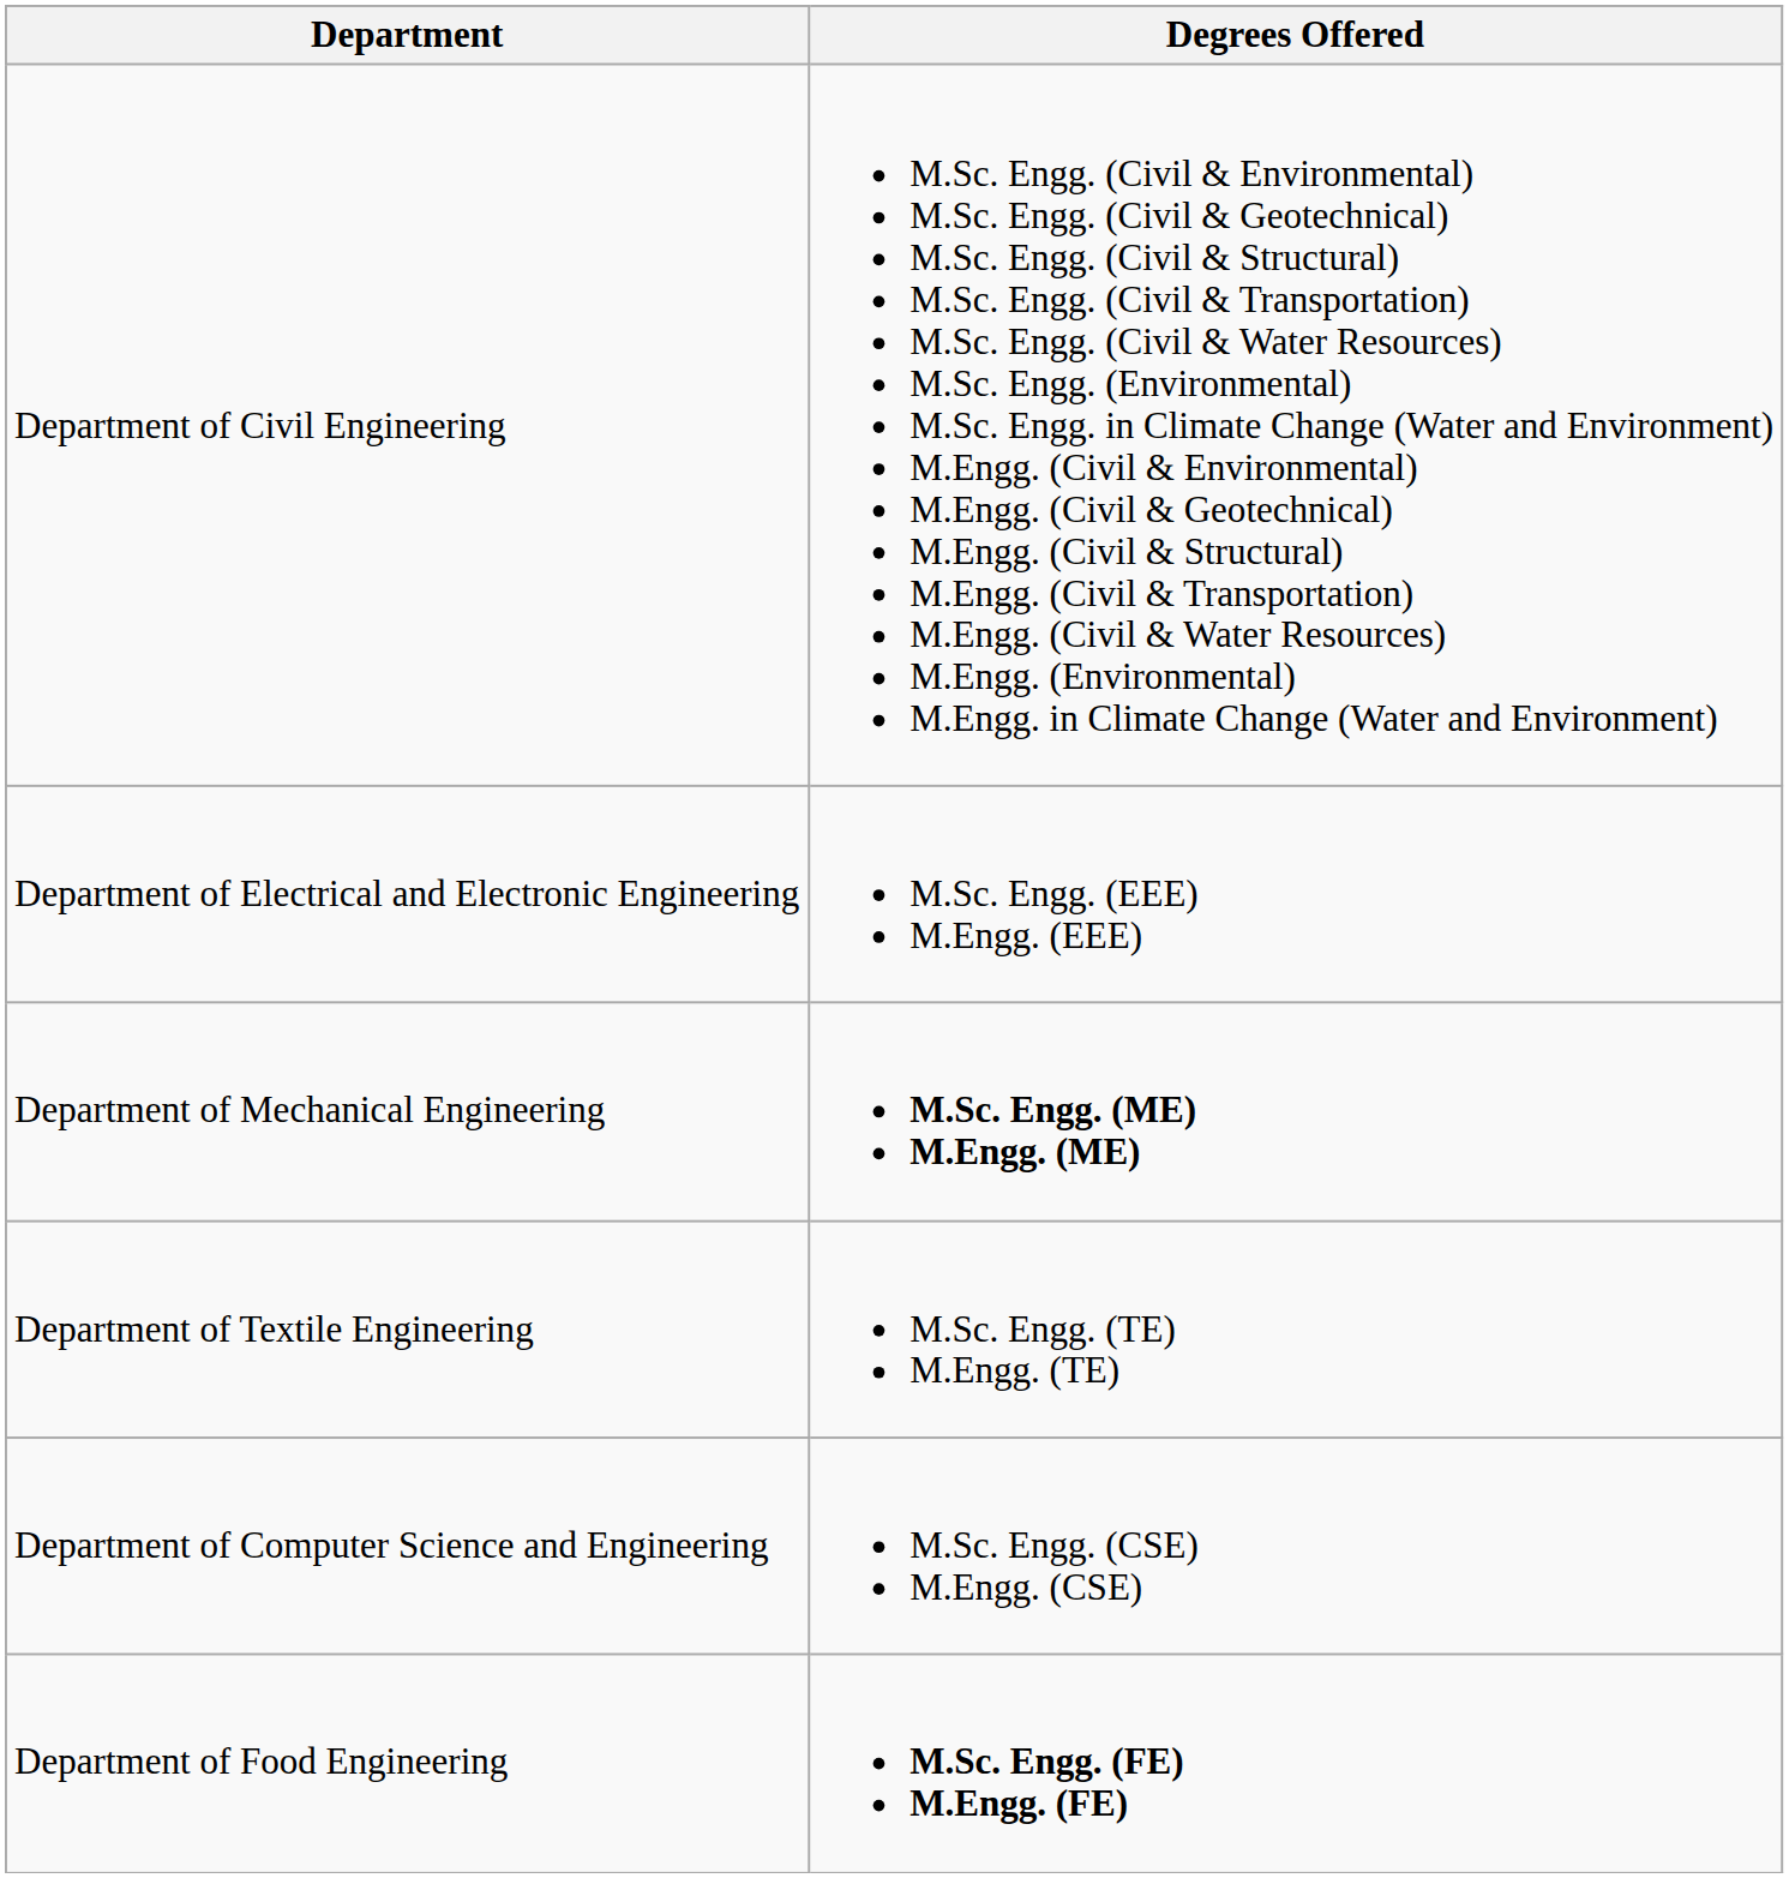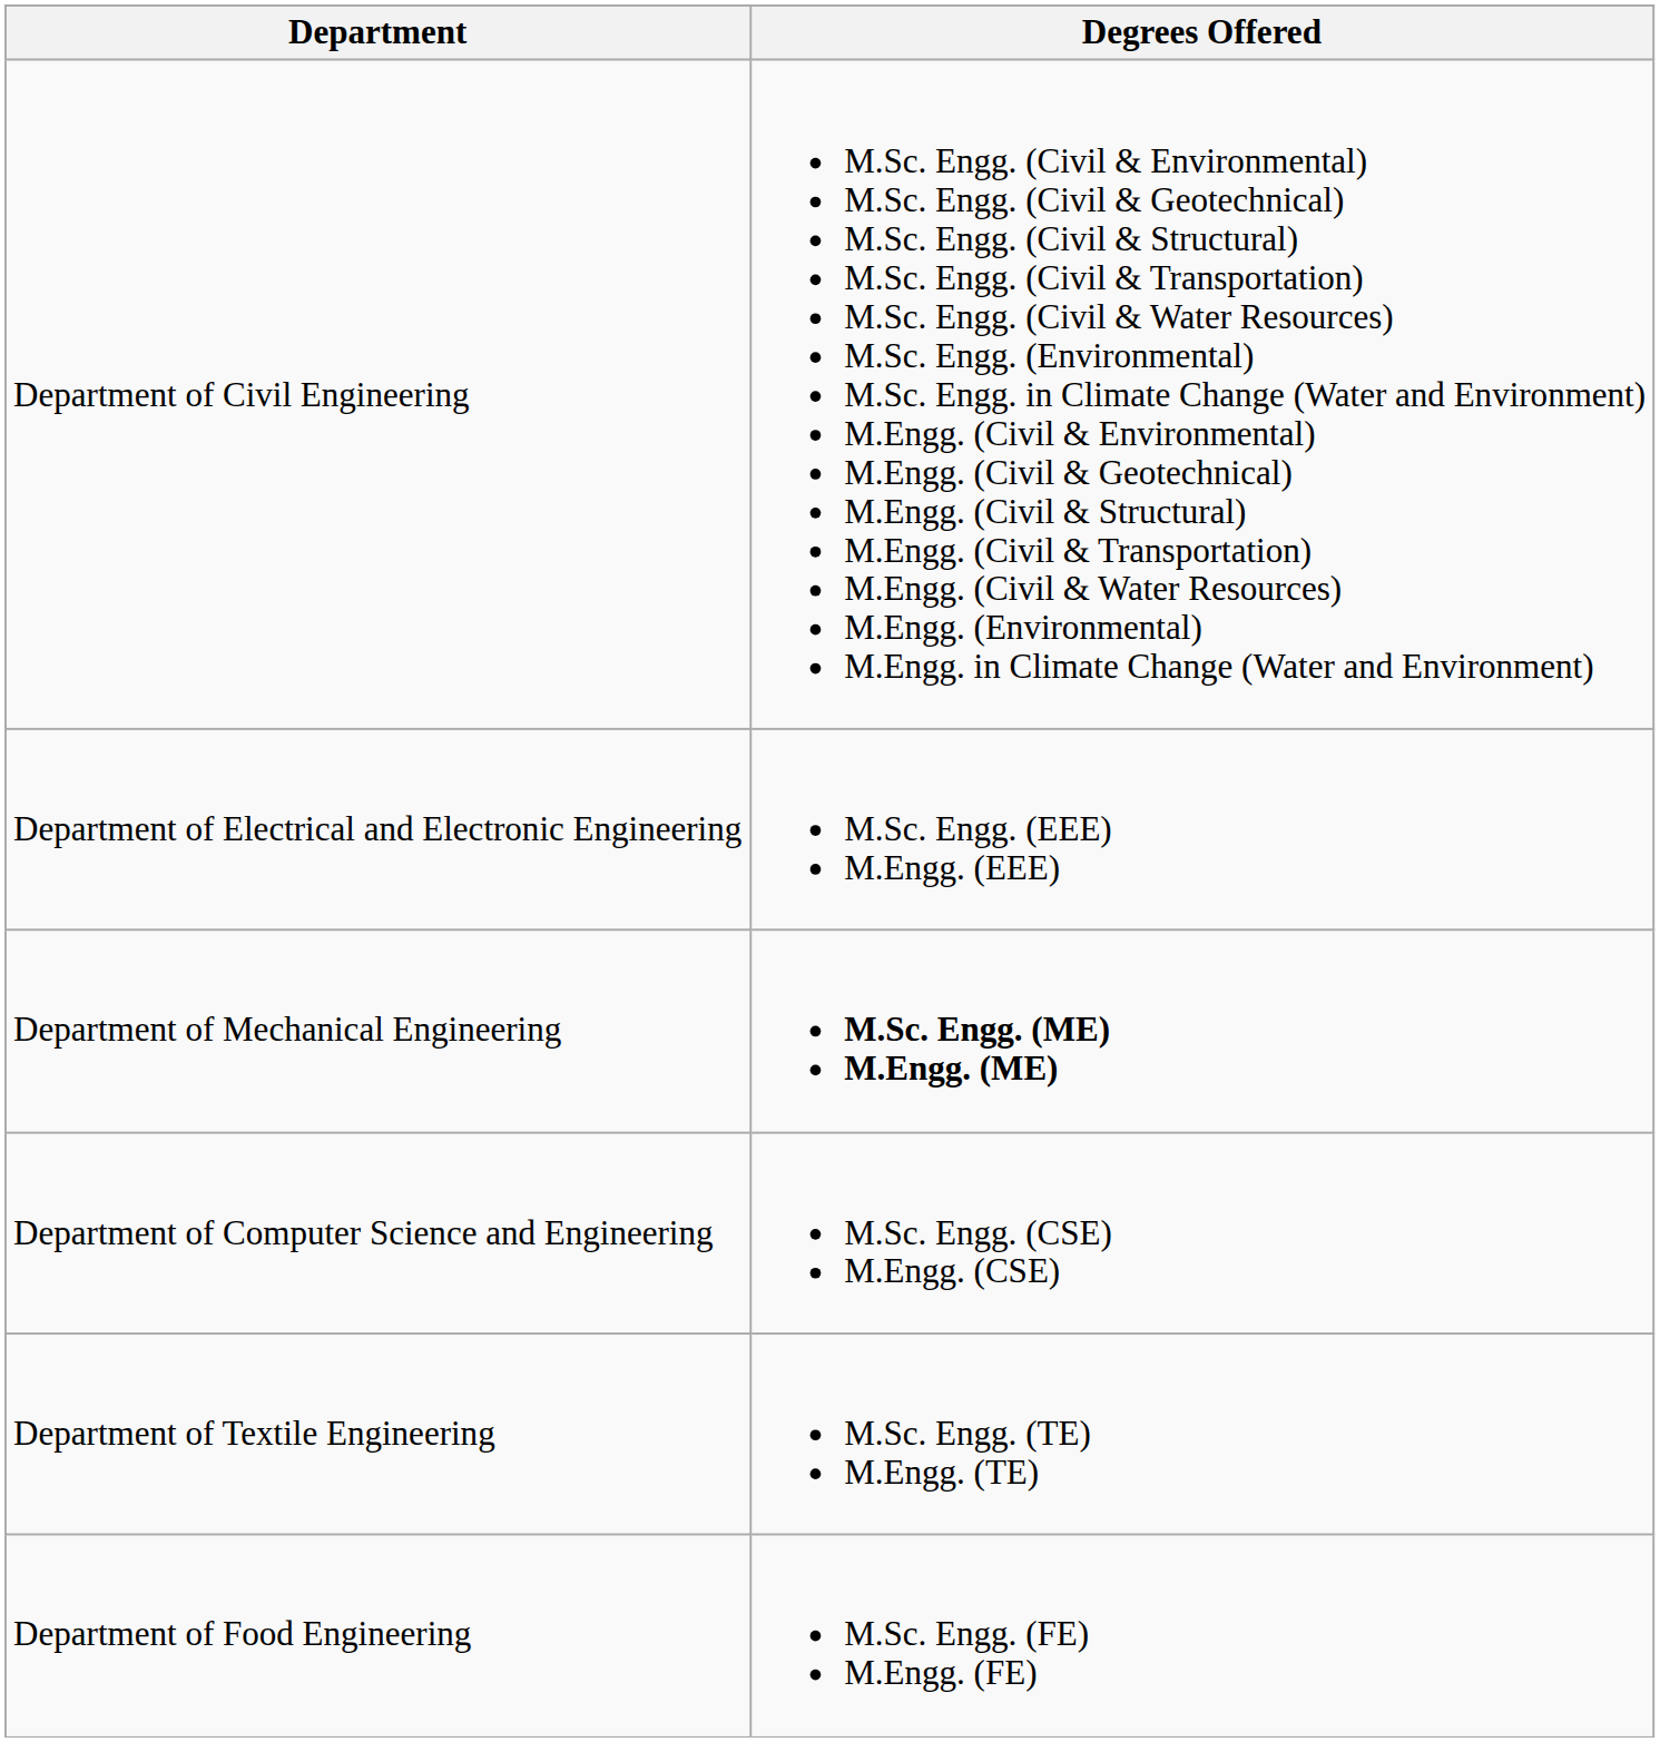 <table class="wikitable">
 <tr>
 <th>Department</th>
 <th>Degrees Offered</th>
 </tr>
 <tr>
 <td>Department of Civil Engineering</td>
 <td><br><ul><li>M.Sc. Engg. (Civil & Environmental)</li><li>M.Sc. Engg. (Civil & Geotechnical)</li><li>M.Sc. Engg. (Civil & Structural)</li><li>M.Sc. Engg. (Civil & Transportation)</li><li>M.Sc. Engg. (Civil & Water Resources)</li><li>M.Sc. Engg. (Environmental)</li><li>M.Sc. Engg. in Climate Change (Water and Environment)</li><li>M.Engg. (Civil & Environmental)</li><li>M.Engg. (Civil & Geotechnical)</li><li>M.Engg. (Civil & Structural)</li><li>M.Engg. (Civil & Transportation)</li><li>M.Engg. (Civil & Water Resources)</li><li>M.Engg. (Environmental)</li><li>M.Engg. in Climate Change (Water and Environment)</li></ul></td>
 </tr>
 <tr>
 <td>Department of Electrical and Electronic Engineering</td>
 <td><br><ul><li>M.Sc. Engg. (EEE)</li><li>M.Engg. (EEE)</li></ul></td>
 </tr>
 <tr>
 <td>Department of Mechanical Engineering</td>
 <td><strong><br><ul><li>M.Sc. Engg. (ME)</li><li>M.Engg. (ME)</li></ul></strong></td>
 </tr>
 <tr>
+<td>Department of Computer Science and Engineering</td>
+<td><br><ul><li>M.Sc. Engg. (CSE)</li><li>M.Engg. (CSE)</li></ul></td>
+</tr>
+<tr>
 <td>Department of Textile Engineering</td>
 <td><br><ul><li>M.Sc. Engg. (TE)</li><li>M.Engg. (TE)</li></ul></td>
 </tr>
 <tr>
-<td>Department of Computer Science and Engineering</td>
-<td><br><ul><li>M.Sc. Engg. (CSE)</li><li>M.Engg. (CSE)</li></ul></td>
-</tr>
-<tr>
 <td>Department of Food Engineering</td>
-<td><strong><br><ul><li>M.Sc. Engg. (FE)</li><li>M.Engg. (FE)</li></ul></strong></td>
+<td><br><ul><li>M.Sc. Engg. (FE)</li><li>M.Engg. (FE)</li></ul></td>
 </tr>
 </table>
